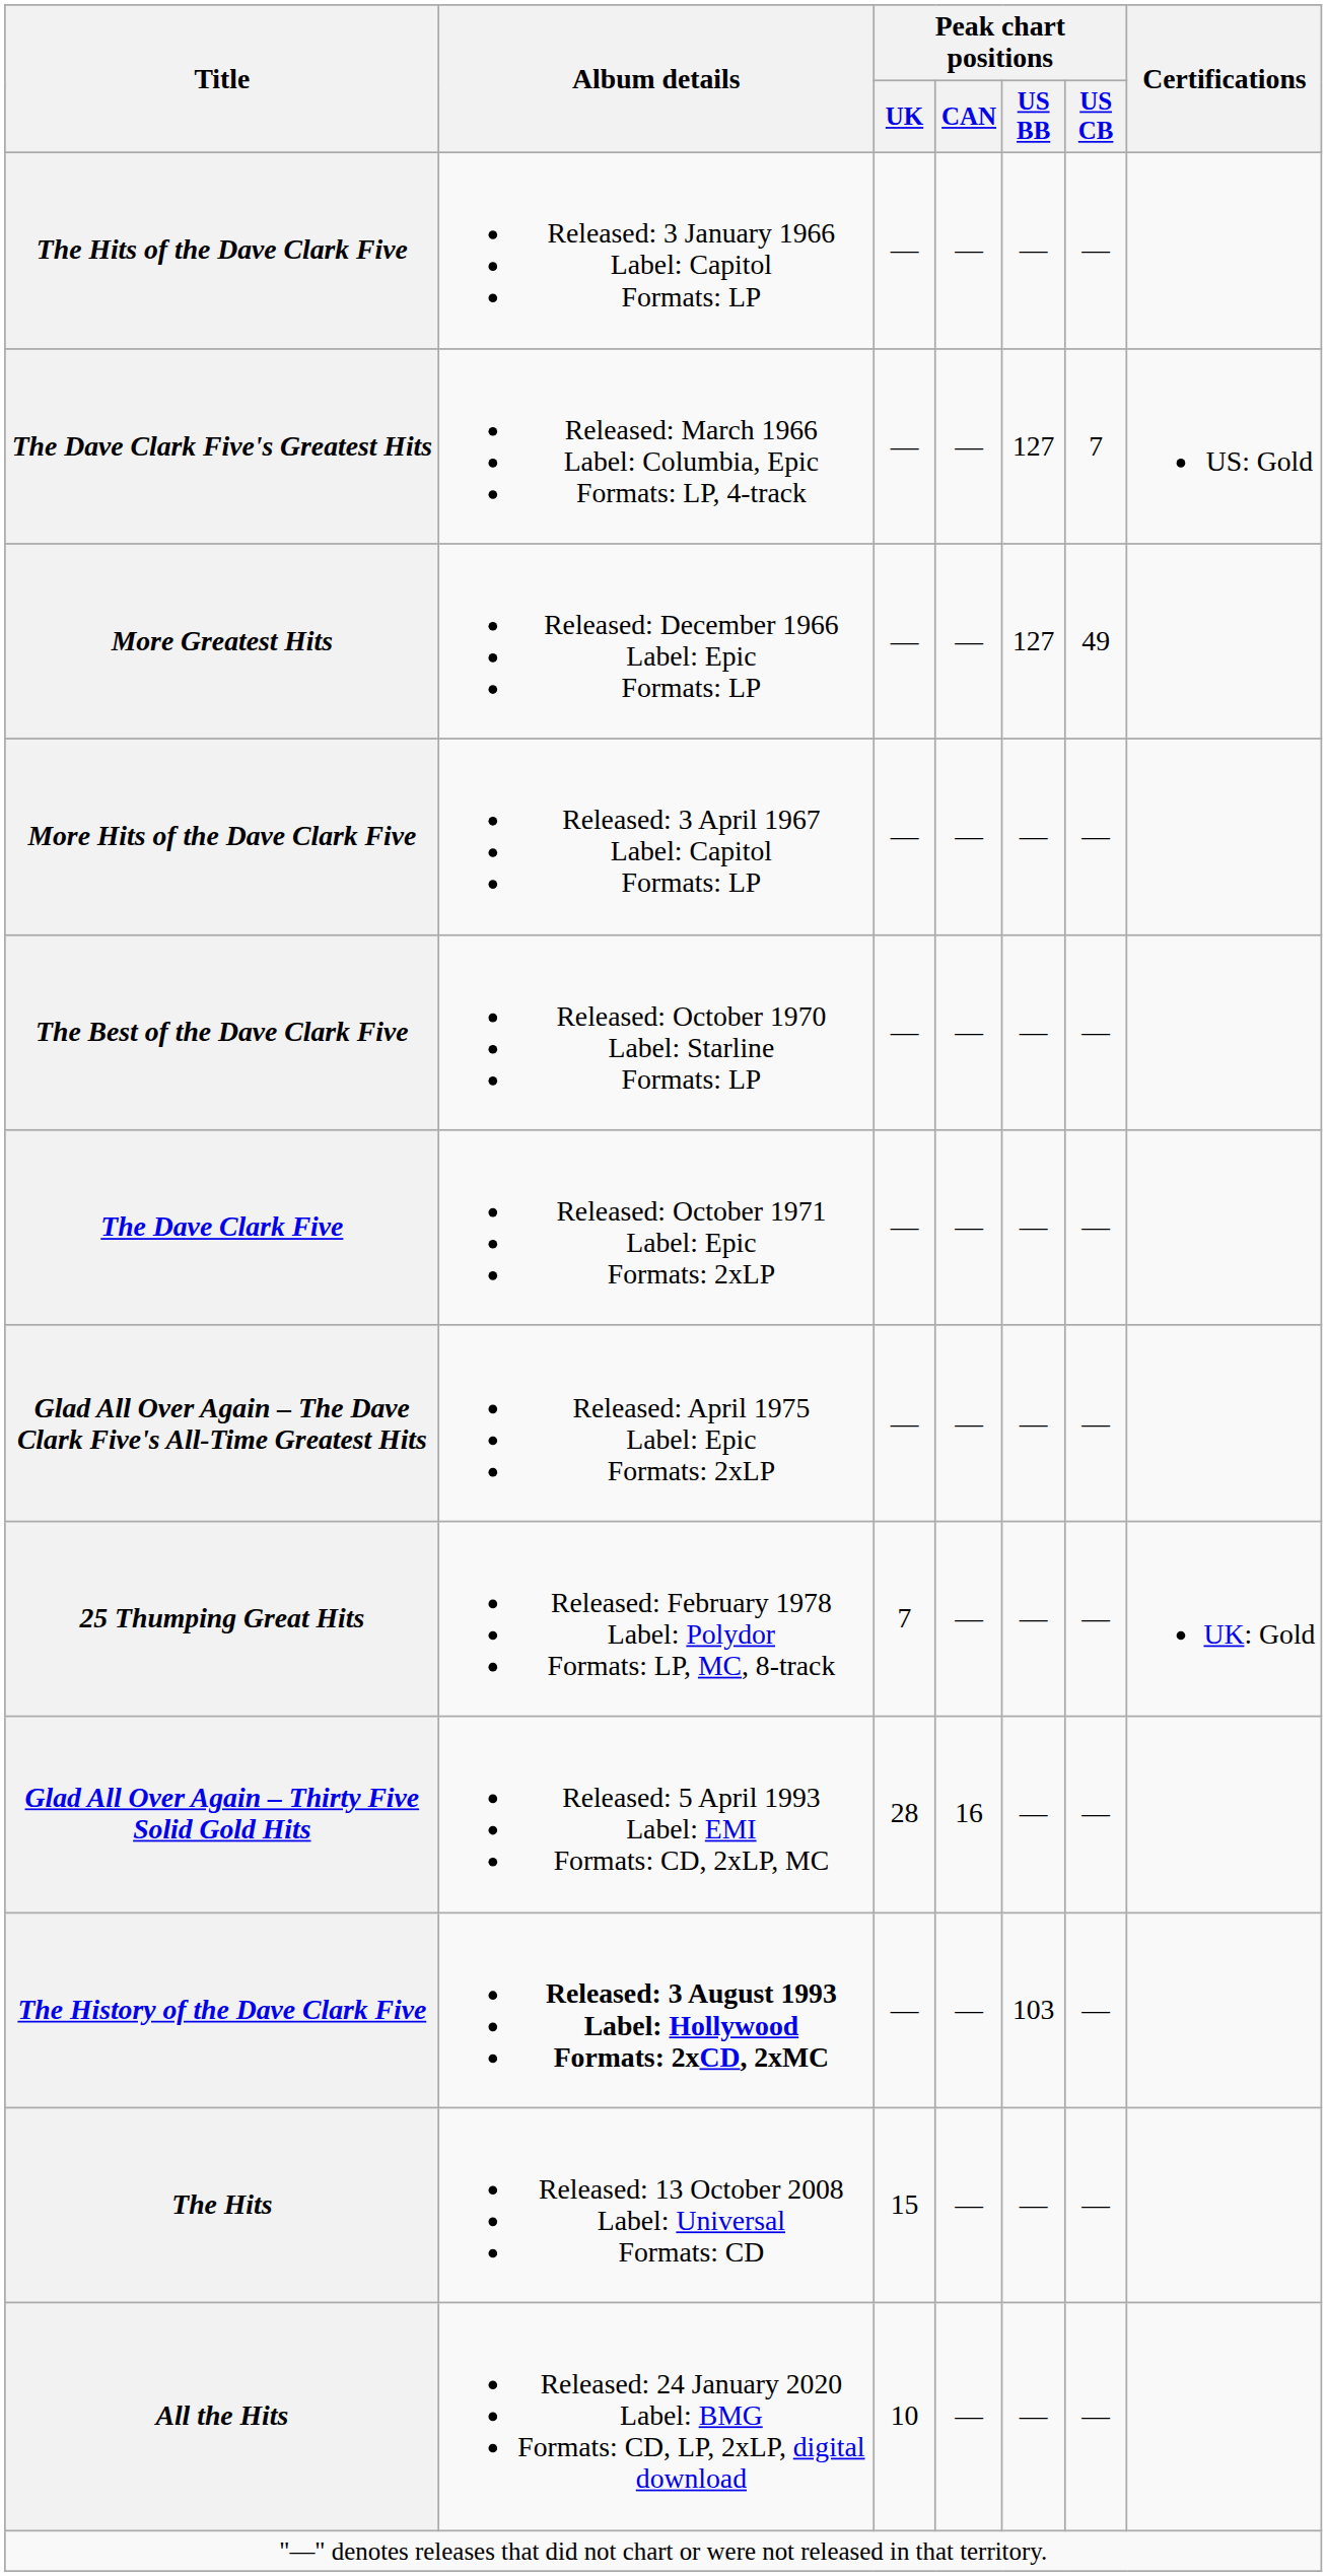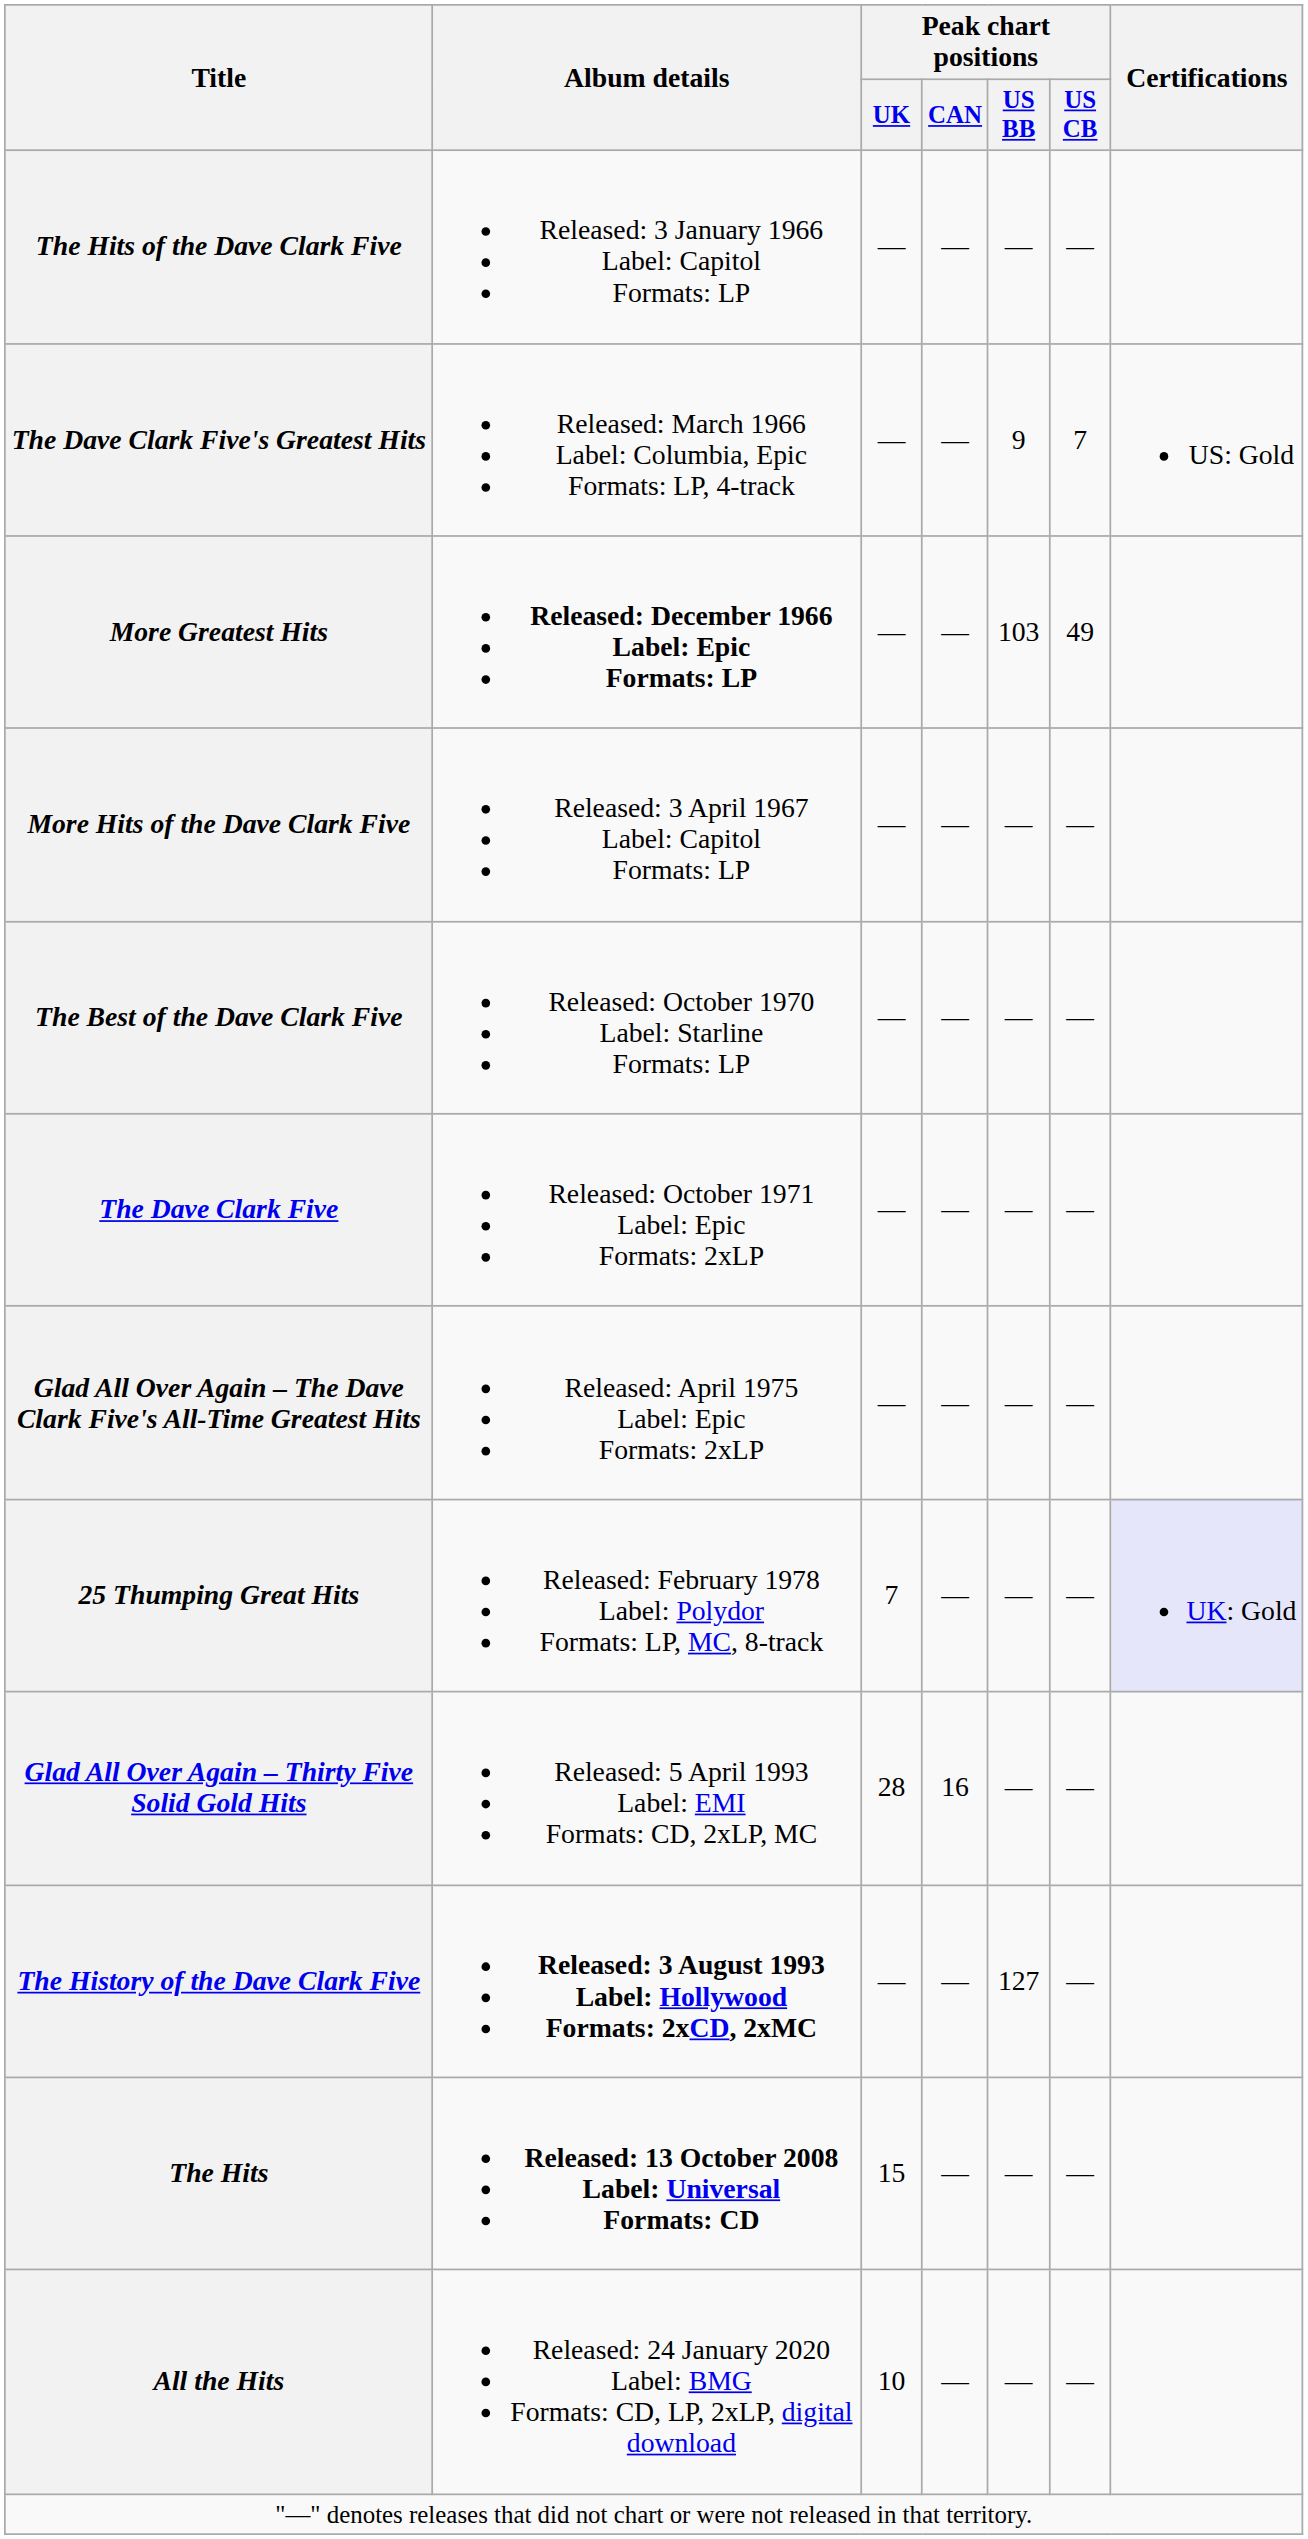 <table class="wikitable plainrowheaders" style="text-align:center;">
 <tr>
 <th rowspan="2" scope="col" style="width:15em;">Title</th>
 <th rowspan="2" scope="col" style="width:15em;">Album details</th>
 <th colspan="4">Peak chart positions</th>
 <th rowspan="2">Certifications</th>
 </tr>
 <tr>
 <th scope="col" style="width:2em;font-size:90%;"><a href='#'>UK</a><br></th>
 <th scope="col" style="width:2em;font-size:90%;"><a href='#'>CAN</a><br></th>
 <th scope="col" style="width:2em;font-size:90%;"><a href='#'>US BB</a><br></th>
 <th scope="col" style="width:2em;font-size:90%;"><a href='#'>US CB</a><br></th>
 </tr>
 <tr>
 <th scope="row"><em>The Hits of the Dave Clark Five</em></th>
 <td><br><ul><li>Released: 3 January 1966</li><li>Label: Capitol</li><li>Formats: LP</li></ul></td>
 <td>—</td>
 <td>—</td>
 <td>—</td>
 <td>—</td>
 <td></td>
 </tr>
 <tr>
 <th scope="row"><em>The Dave Clark Five's Greatest Hits</em></th>
 <td><br><ul><li>Released: March 1966</li><li>Label: Columbia, Epic</li><li>Formats: LP, 4-track</li></ul></td>
 <td>—</td>
 <td>—</td>
-<td>127</td>
+<td>9</td>
 <td>7</td>
 <td><br><ul><li>US: Gold</li></ul></td>
 </tr>
 <tr>
 <th scope="row"><em>More Greatest Hits</em></th>
-<td><br><ul><li>Released: December 1966</li><li>Label: Epic</li><li>Formats: LP</li></ul></td>
+<td><strong><br><ul><li>Released: December 1966</li><li>Label: Epic</li><li>Formats: LP</li></ul></strong></td>
 <td>—</td>
 <td>—</td>
-<td>127</td>
+<td>103</td>
 <td>49</td>
 <td></td>
 </tr>
 <tr>
 <th scope="row"><em>More Hits of the Dave Clark Five</em></th>
 <td><br><ul><li>Released: 3 April 1967</li><li>Label: Capitol</li><li>Formats: LP</li></ul></td>
 <td>—</td>
 <td>—</td>
 <td>—</td>
 <td>—</td>
 <td></td>
 </tr>
 <tr>
 <th scope="row"><em>The Best of the Dave Clark Five</em></th>
 <td><br><ul><li>Released: October 1970</li><li>Label: Starline</li><li>Formats: LP</li></ul></td>
 <td>—</td>
 <td>—</td>
 <td>—</td>
 <td>—</td>
 <td></td>
 </tr>
 <tr>
 <th scope="row"><em><a href='#'>The Dave Clark Five</a></em></th>
 <td><br><ul><li>Released: October 1971</li><li>Label: Epic</li><li>Formats: 2xLP</li></ul></td>
 <td>—</td>
 <td>—</td>
 <td>—</td>
 <td>—</td>
 <td></td>
 </tr>
 <tr>
 <th scope="row"><em>Glad All Over Again – The Dave Clark Five's All-Time Greatest Hits</em></th>
 <td><br><ul><li>Released: April 1975</li><li>Label: Epic</li><li>Formats: 2xLP</li></ul></td>
 <td>—</td>
 <td>—</td>
 <td>—</td>
 <td>—</td>
 <td></td>
 </tr>
 <tr>
 <th scope="row"><em>25 Thumping Great Hits</em></th>
 <td><br><ul><li>Released: February 1978</li><li>Label: <a href='#'>Polydor</a></li><li>Formats: LP, <a href='#'>MC</a>, 8-track</li></ul></td>
 <td>7</td>
 <td>—</td>
 <td>—</td>
 <td>—</td>
-<td><br><ul><li><a href='#'>UK</a>: Gold</li></ul></td>
+<td style="background: lavender;"><br><ul><li><a href='#'>UK</a>: Gold</li></ul></td>
 </tr>
 <tr>
 <th scope="row"><em><a href='#'>Glad All Over Again – Thirty Five Solid Gold Hits</a></em></th>
 <td><br><ul><li>Released: 5 April 1993</li><li>Label: <a href='#'>EMI</a></li><li>Formats: CD, 2xLP, MC</li></ul></td>
 <td>28</td>
 <td>16</td>
 <td>—</td>
 <td>—</td>
 <td></td>
 </tr>
 <tr>
 <th scope="row"><em><a href='#'>The History of the Dave Clark Five</a></em></th>
 <td><strong><br><ul><li>Released: 3 August 1993</li><li>Label: <a href='#'>Hollywood</a></li><li>Formats: 2x<a href='#'>CD</a>, 2xMC</li></ul></strong></td>
 <td>—</td>
 <td>—</td>
-<td>103</td>
+<td>127</td>
 <td>—</td>
 <td></td>
 </tr>
 <tr>
 <th scope="row"><em>The Hits</em></th>
-<td><br><ul><li>Released: 13 October 2008</li><li>Label: <a href='#'>Universal</a></li><li>Formats: CD</li></ul></td>
+<td><strong><br><ul><li>Released: 13 October 2008</li><li>Label: <a href='#'>Universal</a></li><li>Formats: CD</li></ul></strong></td>
 <td>15</td>
 <td>—</td>
 <td>—</td>
 <td>—</td>
 <td></td>
 </tr>
 <tr>
 <th scope="row"><em>All the Hits</em></th>
 <td><br><ul><li>Released: 24 January 2020</li><li>Label: <a href='#'>BMG</a></li><li>Formats: CD, LP, 2xLP, <a href='#'>digital download</a></li></ul></td>
 <td>10</td>
 <td>—</td>
 <td>—</td>
 <td>—</td>
 <td></td>
 </tr>
 <tr>
 <td colspan="7" style="font-size:90%">"—" denotes releases that did not chart or were not released in that territory.</td>
 </tr>
 </table>
